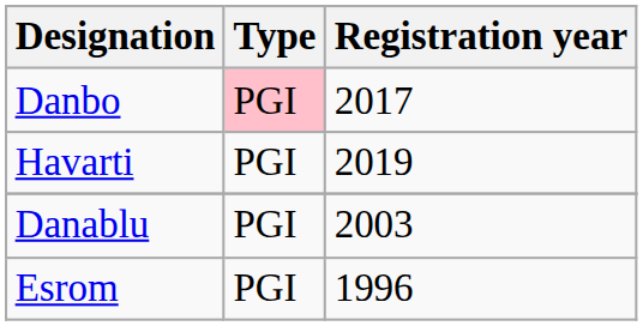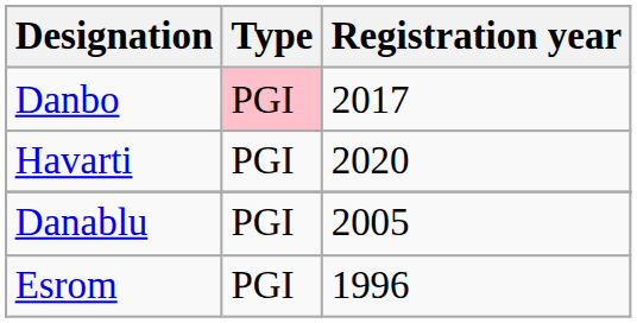 <table class="wikitable">
 <tr>
 <th>Designation</th>
 <th>Type</th>
 <th>Registration year</th>
 </tr>
 <tr>
 <td><a href='#'>Danbo</a></td>
 <td style="background: pink;">PGI</td>
 <td>2017</td>
 </tr>
 <tr>
 <td><a href='#'>Havarti</a></td>
 <td>PGI</td>
-<td>2019</td>
+<td>2020</td>
 </tr>
 <tr>
 </tr>
 <tr>
 <td><a href='#'>Danablu</a></td>
 <td>PGI</td>
-<td>2003</td>
+<td>2005</td>
 </tr>
 <tr>
 <td><a href='#'>Esrom</a></td>
 <td>PGI</td>
 <td>1996</td>
 </tr>
 </table>
